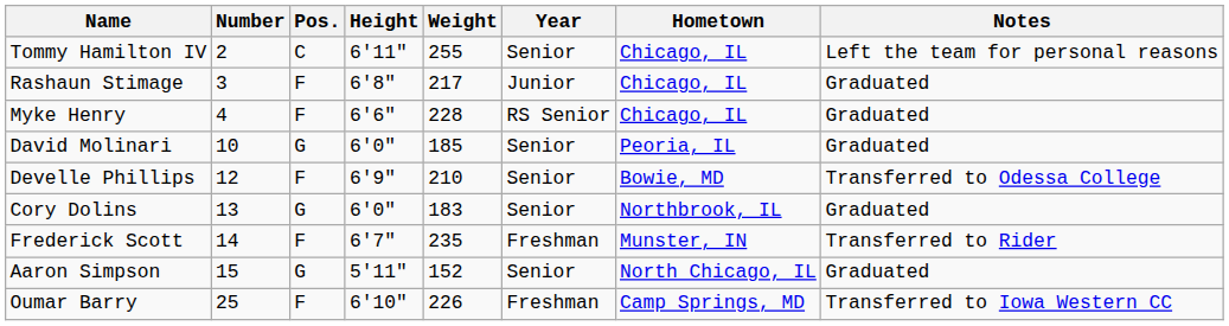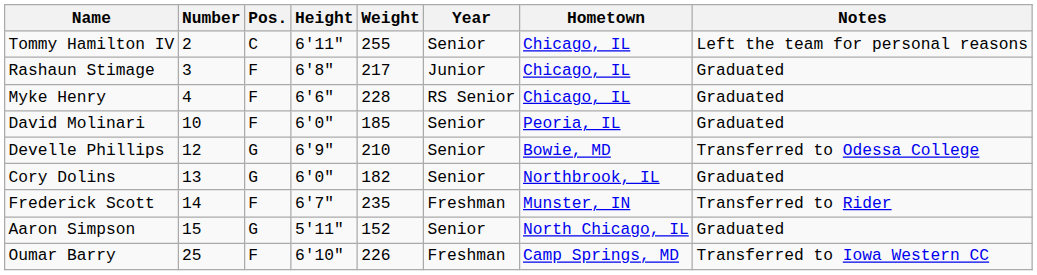 <table class="wikitable sortable" border="1">
 <tr>
 <th>Name</th>
 <th>Number</th>
 <th>Pos.</th>
 <th>Height</th>
 <th>Weight</th>
 <th>Year</th>
 <th>Hometown</th>
 <th class="unsortable">Notes</th>
 </tr>
 <tr>
 <td>Tommy Hamilton IV</td>
 <td>2</td>
 <td>C</td>
 <td>6'11"</td>
 <td>255</td>
 <td>Senior</td>
 <td><a href='#'>Chicago, IL</a></td>
 <td>Left the team for personal reasons</td>
 </tr>
 <tr>
 <td>Rashaun Stimage</td>
 <td>3</td>
 <td>F</td>
 <td>6'8"</td>
 <td>217</td>
 <td>Junior</td>
 <td><a href='#'>Chicago, IL</a></td>
 <td>Graduated</td>
 </tr>
 <tr>
 <td>Myke Henry</td>
 <td>4</td>
 <td>F</td>
 <td>6'6"</td>
 <td>228</td>
 <td>RS Senior</td>
 <td><a href='#'>Chicago, IL</a></td>
 <td>Graduated</td>
 </tr>
 <tr>
 <td>David Molinari</td>
 <td>10</td>
-<td>G</td>
+<td>F</td>
 <td>6'0"</td>
 <td>185</td>
 <td>Senior</td>
 <td><a href='#'>Peoria, IL</a></td>
 <td>Graduated</td>
 </tr>
 <tr>
 <td>Develle Phillips</td>
 <td>12</td>
-<td>F</td>
+<td>G</td>
 <td>6'9"</td>
 <td>210</td>
 <td>Senior</td>
 <td><a href='#'>Bowie, MD</a></td>
 <td>Transferred to <a href='#'>Odessa College</a></td>
 </tr>
 <tr>
 <td>Cory Dolins</td>
 <td>13</td>
 <td>G</td>
 <td>6'0"</td>
-<td>183</td>
+<td>182</td>
 <td>Senior</td>
 <td><a href='#'>Northbrook, IL</a></td>
 <td>Graduated</td>
 </tr>
 <tr>
 <td>Frederick Scott</td>
 <td>14</td>
 <td>F</td>
 <td>6'7"</td>
 <td>235</td>
 <td>Freshman</td>
 <td><a href='#'>Munster, IN</a></td>
 <td>Transferred to <a href='#'>Rider</a></td>
 </tr>
 <tr>
 <td>Aaron Simpson</td>
 <td>15</td>
 <td>G</td>
 <td>5'11"</td>
 <td>152</td>
 <td>Senior</td>
 <td><a href='#'>North Chicago, IL</a></td>
 <td>Graduated</td>
 </tr>
 <tr>
 <td>Oumar Barry</td>
 <td>25</td>
 <td>F</td>
 <td>6'10"</td>
 <td>226</td>
 <td>Freshman</td>
 <td><a href='#'>Camp Springs, MD</a></td>
 <td>Transferred to <a href='#'>Iowa Western CC</a></td>
 </tr>
 </table>
